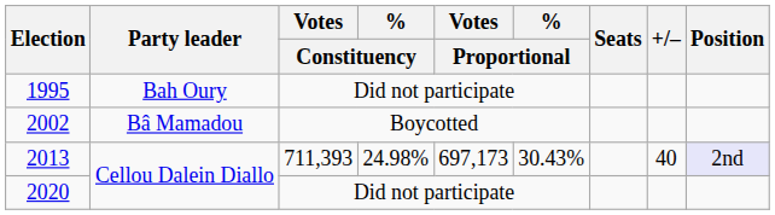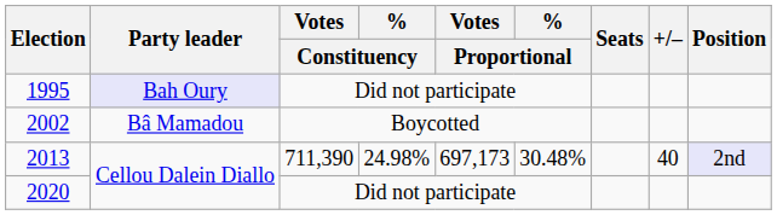 <table class="wikitable" style="text-align:center">
 <tr>
 <th rowspan="2">Election</th>
 <th rowspan="2">Party leader</th>
 <th>Votes</th>
 <th>%</th>
 <th>Votes</th>
 <th>%</th>
 <th rowspan="2"><strong>Seats</strong></th>
 <th rowspan="2">+/–</th>
 <th rowspan="2"><strong>Position</strong></th>
 </tr>
 <tr>
 <th colspan="2"><strong>Constituency</strong></th>
 <th colspan="2"><strong>Proportional</strong></th>
 </tr>
 <tr>
 <td><a href='#'>1995</a></td>
-<td><a href='#'>Bah Oury</a></td>
+<td style="background: lavender;"><a href='#'>Bah Oury</a></td>
 <td colspan="4">Did not participate</td>
 <td></td>
 <td></td>
 <td></td>
 </tr>
 <tr>
 <td><a href='#'>2002</a></td>
 <td><a href='#'>Bâ Mamadou</a></td>
 <td colspan="4">Boycotted</td>
 <td></td>
 <td></td>
 <td></td>
 </tr>
 <tr>
 <td><a href='#'>2013</a></td>
 <td rowspan="2"><a href='#'>Cellou Dalein Diallo</a></td>
-<td>711,393</td>
+<td>711,390</td>
 <td>24.98%</td>
 <td>697,173</td>
-<td>30.43%</td>
+<td>30.48%</td>
 <td></td>
 <td> 40</td>
 <td style="background: lavender;"> 2nd</td>
 </tr>
 <tr>
 <td><a href='#'>2020</a></td>
 <td colspan="4">Did not participate</td>
 <td></td>
 <td></td>
 <td></td>
 </tr>
 </table>
